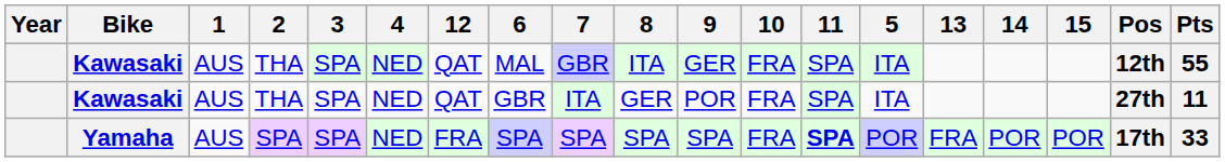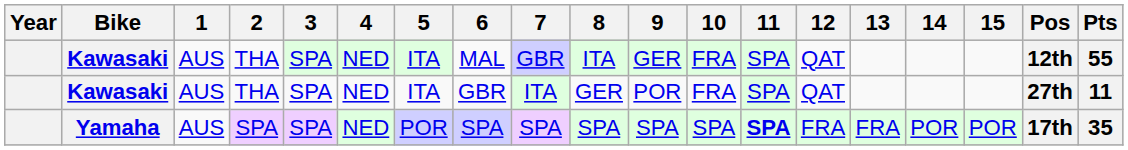 <table class="wikitable" style="text-align:center; font-size:90%;">
 <tr>
 <th>Year</th>
 <th>Bike</th>
 <th>1</th>
 <th>2</th>
 <th>3</th>
 <th>4</th>
-<th>12</th>
+<th>5</th>
 <th>6</th>
 <th>7</th>
 <th>8</th>
 <th>9</th>
 <th>10</th>
 <th>11</th>
-<th>5</th>
+<th>12</th>
 <th>13</th>
 <th>14</th>
 <th>15</th>
 <th>Pos</th>
 <th>Pts</th>
 </tr>
 <tr>
 <th></th>
 <th><a href='#'>Kawasaki</a></th>
 <td><a href='#'>AUS</a></td>
 <td><a href='#'>THA</a></td>
 <td style="background:#DFFFDF;"><a href='#'>SPA</a><br></td>
 <td style="background:#DFFFDF;"><a href='#'>NED</a><br></td>
-<td><a href='#'>QAT</a></td>
+<td style="background:#DFFFDF;"><a href='#'>ITA</a><br></td>
 <td><a href='#'>MAL</a></td>
 <td style="background:#CFCFFF;"><a href='#'>GBR</a><br></td>
 <td style="background:#DFFFDF;"><a href='#'>ITA</a><br></td>
 <td style="background:#DFFFDF;"><a href='#'>GER</a><br></td>
 <td style="background:#DFFFDF;"><a href='#'>FRA</a><br></td>
 <td style="background:#DFFFDF;"><a href='#'>SPA</a><br></td>
-<td style="background:#DFFFDF;"><a href='#'>ITA</a><br></td>
+<td><a href='#'>QAT</a></td>
 <td></td>
 <td></td>
 <td></td>
 <th>12th</th>
 <th>55</th>
 </tr>
 <tr>
 <th></th>
 <th><a href='#'>Kawasaki</a></th>
 <td><a href='#'>AUS</a></td>
 <td><a href='#'>THA</a></td>
 <td><a href='#'>SPA</a></td>
 <td><a href='#'>NED</a></td>
-<td><a href='#'>QAT</a></td>
+<td><a href='#'>ITA</a></td>
 <td><a href='#'>GBR</a></td>
 <td style="background:#DFFFDF;"><a href='#'>ITA</a><br></td>
 <td><a href='#'>GER</a></td>
 <td><a href='#'>POR</a></td>
 <td><a href='#'>FRA</a></td>
 <td style="background:#DFFFDF;"><a href='#'>SPA</a><br></td>
-<td><a href='#'>ITA</a></td>
+<td><a href='#'>QAT</a></td>
 <td></td>
 <td></td>
 <td></td>
 <th>27th</th>
 <th>11</th>
 </tr>
 <tr>
 <th></th>
 <th><a href='#'>Yamaha</a></th>
 <td><a href='#'>AUS</a></td>
 <td style="background:#efcfff;"><a href='#'>SPA</a><br></td>
 <td style="background:#efcfff;"><a href='#'>SPA</a><br></td>
 <td style="background:#DFFFDF;"><a href='#'>NED</a><br></td>
-<td style="background:#dfffdf;"><a href='#'>FRA</a><br></td>
+<td style="background:#cfcfff;"><a href='#'>POR</a><br></td>
 <td style="background:#cfcfff;"><a href='#'>SPA</a><br></td>
 <td style="background:#efcfff;"><a href='#'>SPA</a><br></td>
 <td style="background:#dfffdf;"><a href='#'>SPA</a><br></td>
 <td style="background:#dfffdf;"><a href='#'>SPA</a><br></td>
-<td style="background:#DFFFDF;"><a href='#'>FRA</a><br></td>
+<td style="background:#dfffdf;"><a href='#'>SPA</a><br></td>
 <td style="background:#dfffdf;"><strong><a href='#'>SPA</a><br></strong></td>
-<td style="background:#cfcfff;"><a href='#'>POR</a><br></td>
+<td style="background:#dfffdf;"><a href='#'>FRA</a><br></td>
 <td style="background:#dfffdf;"><a href='#'>FRA</a><br></td>
 <td style="background:#dfffdf;"><a href='#'>POR</a><br></td>
 <td style="background:#dfffdf;"><a href='#'>POR</a><br></td>
 <th>17th</th>
-<th>33</th>
+<th>35</th>
 </tr>
 </table>
